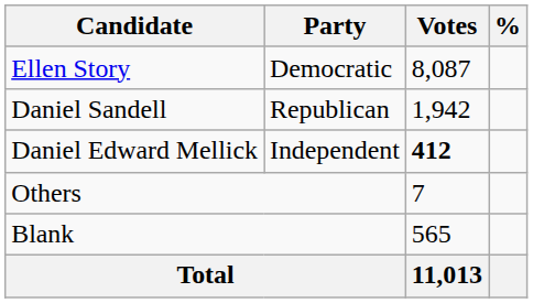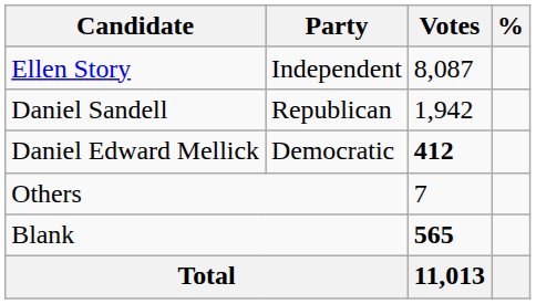 <table class="wikitable">
 <tr>
 <th>Candidate</th>
 <th>Party</th>
 <th>Votes</th>
 <th>%</th>
 </tr>
 <tr>
 <td><a href='#'>Ellen Story</a></td>
-<td>Democratic</td>
+<td>Independent</td>
 <td>8,087</td>
 <td></td>
 </tr>
 <tr>
 <td>Daniel Sandell</td>
 <td>Republican</td>
 <td>1,942</td>
 <td></td>
 </tr>
 <tr>
 <td>Daniel Edward Mellick</td>
-<td>Independent</td>
+<td>Democratic</td>
 <td><strong>412</strong></td>
 <td></td>
 </tr>
 <tr>
 <td colspan = 2>Others</td>
 <td>7</td>
 <td></td>
 </tr>
 <tr>
 <td colspan = 2>Blank</td>
-<td>565</td>
+<td><strong>565</strong></td>
 <td></td>
 </tr>
 <tr>
 <th colspan = 2>Total</th>
 <th>11,013</th>
 <th></th>
 </tr>
 </table>
